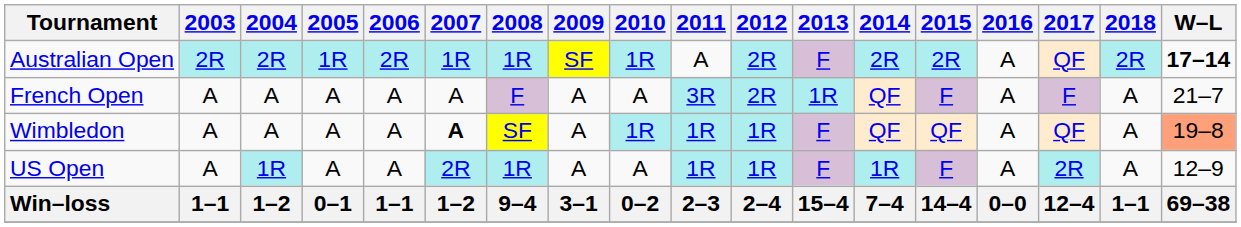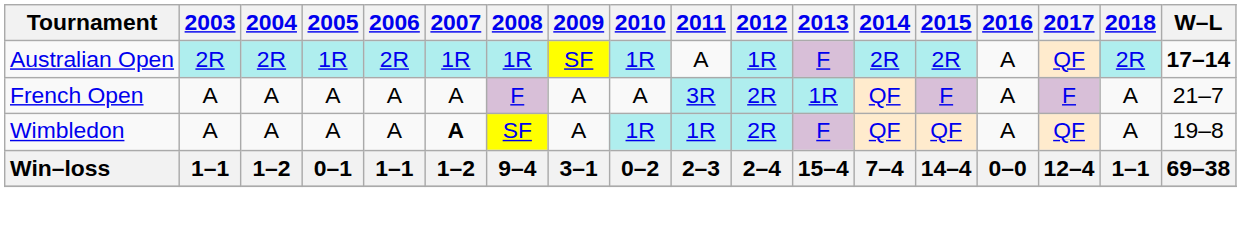 <table class="wikitable" style="text-align:center">
 <tr>
 <th>Tournament</th>
 <th><a href='#'>2003</a></th>
 <th><a href='#'>2004</a></th>
 <th><a href='#'>2005</a></th>
 <th><a href='#'>2006</a></th>
 <th><a href='#'>2007</a></th>
 <th><a href='#'>2008</a></th>
 <th><a href='#'>2009</a></th>
 <th><a href='#'>2010</a></th>
 <th><a href='#'>2011</a></th>
 <th><a href='#'>2012</a></th>
 <th><a href='#'>2013</a></th>
 <th><a href='#'>2014</a></th>
 <th><a href='#'>2015</a></th>
 <th><a href='#'>2016</a></th>
 <th><a href='#'>2017</a></th>
 <th><a href='#'>2018</a></th>
 <th>W–L</th>
 </tr>
 <tr>
 <td align="left"><a href='#'>Australian Open</a></td>
 <td bgcolor="#afeeee"><a href='#'>2R</a></td>
 <td bgcolor="#afeeee"><a href='#'>2R</a></td>
 <td bgcolor="#afeeee"><a href='#'>1R</a></td>
 <td bgcolor="#afeeee"><a href='#'>2R</a></td>
 <td bgcolor="#afeeee"><a href='#'>1R</a></td>
 <td bgcolor="#afeeee"><a href='#'>1R</a></td>
 <td bgcolor="yellow"><a href='#'>SF</a></td>
 <td bgcolor="#afeeee"><a href='#'>1R</a></td>
 <td>A</td>
-<td bgcolor="#afeeee"><a href='#'>2R</a></td>
+<td bgcolor="#afeeee"><a href='#'>1R</a></td>
 <td bgcolor="#D8BFD8"><a href='#'>F</a></td>
 <td bgcolor="#afeeee"><a href='#'>2R</a></td>
 <td bgcolor="#afeeee"><a href='#'>2R</a></td>
 <td>A</td>
 <td bgcolor="#ffebcd"><a href='#'>QF</a></td>
 <td bgcolor="#afeeee"><a href='#'>2R</a></td>
 <td><strong>17–14</strong></td>
 </tr>
 <tr>
 <td align="left"><a href='#'>French Open</a></td>
 <td>A</td>
 <td>A</td>
 <td>A</td>
 <td>A</td>
 <td>A</td>
 <td bgcolor="#D8BFD8"><a href='#'>F</a></td>
 <td>A</td>
 <td>A</td>
 <td bgcolor="#afeeee"><a href='#'>3R</a></td>
 <td bgcolor="#afeeee"><a href='#'>2R</a></td>
 <td bgcolor="#afeeee"><a href='#'>1R</a></td>
 <td bgcolor="#ffebcd"><a href='#'>QF</a></td>
 <td bgcolor="#D8BFD8"><a href='#'>F</a></td>
 <td>A</td>
 <td bgcolor="#D8BFD8"><a href='#'>F</a></td>
 <td>A</td>
 <td>21–7</td>
 </tr>
 <tr>
 <td align="left"><a href='#'>Wimbledon</a></td>
 <td>A</td>
 <td>A</td>
 <td>A</td>
 <td>A</td>
 <td><strong>A</strong></td>
 <td bgcolor="yellow"><a href='#'>SF</a></td>
 <td>A</td>
 <td bgcolor="#afeeee"><a href='#'>1R</a></td>
 <td bgcolor="#afeeee"><a href='#'>1R</a></td>
-<td bgcolor="#afeeee"><a href='#'>1R</a></td>
+<td bgcolor="#afeeee"><a href='#'>2R</a></td>
 <td bgcolor="#D8BFD8"><a href='#'>F</a></td>
 <td bgcolor="#ffebcd"><a href='#'>QF</a></td>
 <td bgcolor="#ffebcd"><a href='#'>QF</a></td>
 <td>A</td>
 <td bgcolor="#ffebcd"><a href='#'>QF</a></td>
 <td>A</td>
-<td style="background: lightsalmon;">19–8</td>
-</tr>
-<tr>
-<td align="left"><a href='#'>US Open</a></td>
-<td>A</td>
-<td bgcolor="#afeeee"><a href='#'>1R</a></td>
-<td>A</td>
-<td>A</td>
-<td bgcolor="#afeeee"><a href='#'>2R</a></td>
-<td bgcolor="#afeeee"><a href='#'>1R</a></td>
-<td>A</td>
-<td>A</td>
-<td bgcolor="#afeeee"><a href='#'>1R</a></td>
-<td bgcolor="#afeeee"><a href='#'>1R</a></td>
-<td bgcolor="#D8BFD8"><a href='#'>F</a></td>
-<td bgcolor="afeeee"><a href='#'>1R</a></td>
-<td bgcolor="#D8BFD8"><a href='#'>F</a></td>
-<td>A</td>
-<td bgcolor="#afeeee"><a href='#'>2R</a></td>
-<td>A</td>
-<td>12–9</td>
+<td>19–8</td>
 </tr>
 <tr>
 <th style="text-align:left">Win–loss</th>
 <th>1–1</th>
 <th>1–2</th>
 <th>0–1</th>
 <th>1–1</th>
 <th>1–2</th>
 <th>9–4</th>
 <th>3–1</th>
 <th>0–2</th>
 <th>2–3</th>
 <th>2–4</th>
 <th>15–4</th>
 <th>7–4</th>
 <th>14–4</th>
 <th>0–0</th>
 <th>12–4</th>
 <th>1–1</th>
 <th>69–38</th>
 </tr>
 <tr>
 </tr>
 </table>
